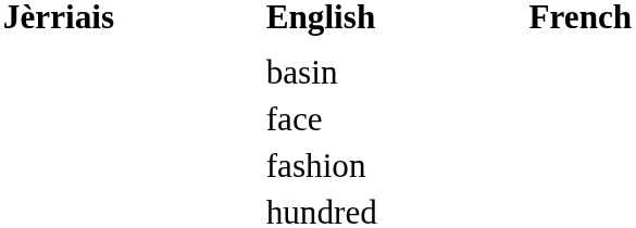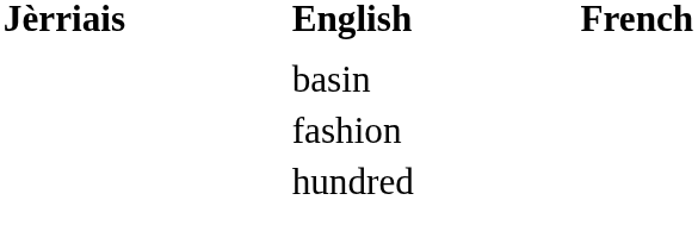 <table>
 <tr>
 <td width="120em"><strong>Jèrriais</strong></td>
 <td width="120em"><strong>English</strong></td>
 <td width="120em"><strong>French</strong></td>
 </tr>
 <tr>
 <td></td>
 <td></td>
 <td></td>
 </tr>
 <tr>
 <td></td>
 <td>basin</td>
 <td></td>
 </tr>
 <tr>
 <td></td>
-<td>face</td>
-<td></td>
-</tr>
-<tr>
-<td></td>
 <td>fashion</td>
 <td></td>
 </tr>
 <tr>
 <td></td>
 <td>hundred</td>
 <td></td>
 </tr>
 </table>
